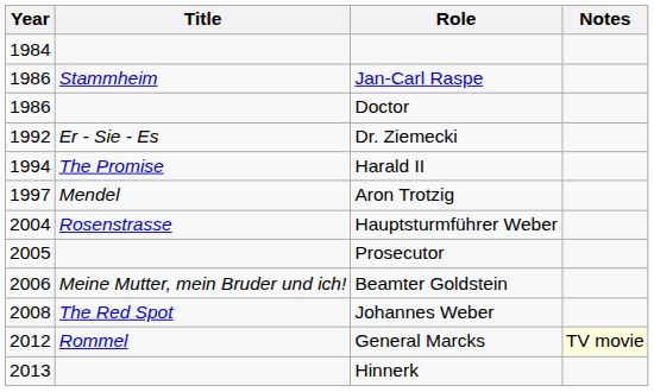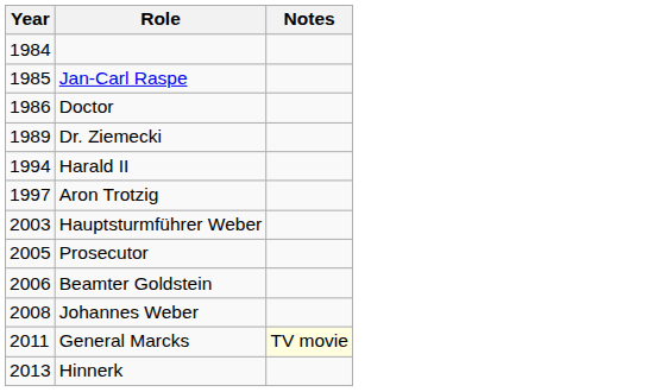 <table class="wikitable sortable">
 <tr>
 <th>Year</th>
-<th>Title</th>
 <th>Role</th>
 <th class="unsortable">Notes</th>
 </tr>
 <tr>
 <td>1984</td>
-<td><em></em></td>
 <td></td>
 <td></td>
 </tr>
 <tr>
-<td>1986</td>
-<td><em><a href='#'>Stammheim</a></em></td>
+<td>1985</td>
 <td><a href='#'>Jan-Carl Raspe</a></td>
 <td></td>
 </tr>
 <tr>
 <td>1986</td>
-<td><em></em></td>
 <td>Doctor</td>
 <td></td>
 </tr>
 <tr>
-<td>1992</td>
-<td><em>Er - Sie - Es</em></td>
+<td>1989</td>
 <td>Dr. Ziemecki</td>
 <td></td>
 </tr>
 <tr>
 <td>1994</td>
-<td><em><a href='#'>The Promise</a></em></td>
 <td>Harald II</td>
 <td></td>
 </tr>
 <tr>
 <td>1997</td>
-<td><em>Mendel</em></td>
 <td>Aron Trotzig</td>
 <td></td>
 </tr>
 <tr>
-<td>2004</td>
-<td><em><a href='#'>Rosenstrasse</a></em></td>
+<td>2003</td>
 <td>Hauptsturmführer Weber</td>
 <td></td>
 </tr>
 <tr>
 <td>2005</td>
-<td><em></em></td>
 <td>Prosecutor</td>
 <td></td>
 </tr>
 <tr>
 <td>2006</td>
-<td><em>Meine Mutter, mein Bruder und ich!</em></td>
 <td>Beamter Goldstein</td>
 <td></td>
 </tr>
 <tr>
 <td>2008</td>
-<td><em><a href='#'>The Red Spot</a></em></td>
 <td>Johannes Weber</td>
 <td></td>
 </tr>
 <tr>
-<td>2012</td>
-<td><em><a href='#'>Rommel</a></em></td>
+<td>2011</td>
 <td>General Marcks</td>
 <td style="background: lightyellow;">TV movie</td>
 </tr>
 <tr>
 <td>2013</td>
-<td><em></em></td>
 <td>Hinnerk</td>
 <td></td>
 </tr>
 </table>
